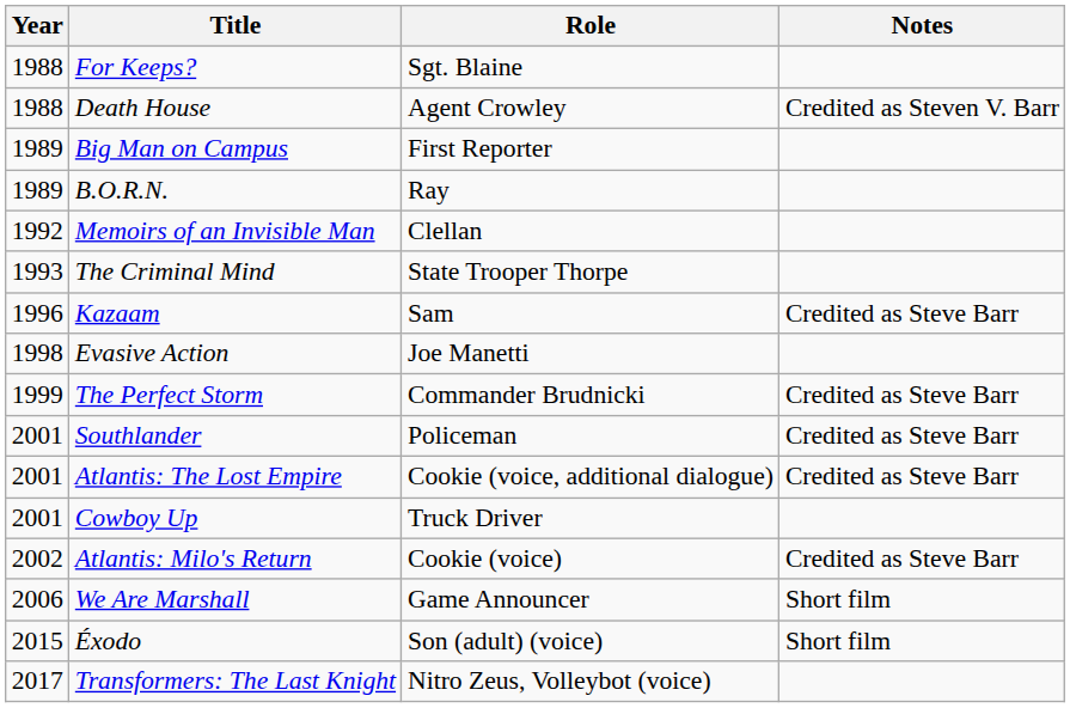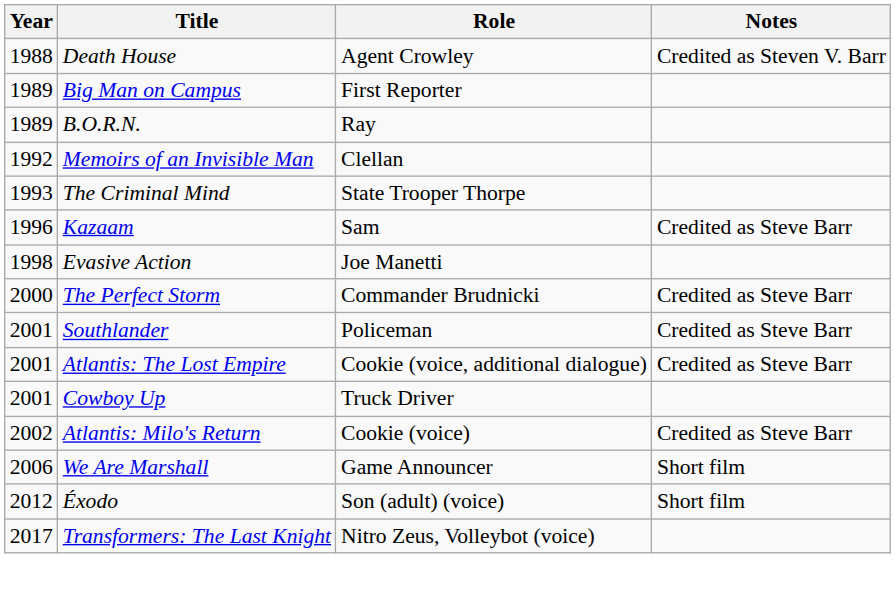 <table class="wikitable sortable">
 <tr>
 <th>Year</th>
 <th>Title</th>
 <th>Role</th>
 <th>Notes</th>
-</tr>
-<tr>
-<td>1988</td>
-<td><em><a href='#'>For Keeps?</a></em></td>
-<td>Sgt. Blaine</td>
-<td></td>
 </tr>
 <tr>
 <td>1988</td>
 <td><em>Death House</em></td>
 <td>Agent Crowley</td>
 <td>Credited as Steven V. Barr</td>
 </tr>
 <tr>
 <td>1989</td>
 <td><em><a href='#'>Big Man on Campus</a></em></td>
 <td>First Reporter</td>
 <td></td>
 </tr>
 <tr>
 <td>1989</td>
 <td><em>B.O.R.N.</em></td>
 <td>Ray</td>
 <td></td>
 </tr>
 <tr>
 <td>1992</td>
 <td><em><a href='#'>Memoirs of an Invisible Man</a></em></td>
 <td>Clellan</td>
 <td></td>
 </tr>
 <tr>
 <td>1993</td>
 <td><em>The Criminal Mind</em></td>
 <td>State Trooper Thorpe</td>
 <td></td>
 </tr>
 <tr>
 <td>1996</td>
 <td><em><a href='#'>Kazaam</a></em></td>
 <td>Sam</td>
 <td>Credited as Steve Barr</td>
 </tr>
 <tr>
 <td>1998</td>
 <td><em>Evasive Action</em></td>
 <td>Joe Manetti</td>
 <td></td>
 </tr>
 <tr>
-<td>1999</td>
+<td>2000</td>
 <td><em><a href='#'>The Perfect Storm</a></em></td>
 <td>Commander Brudnicki</td>
 <td>Credited as Steve Barr</td>
 </tr>
 <tr>
 <td>2001</td>
 <td><em><a href='#'>Southlander</a></em></td>
 <td>Policeman</td>
 <td>Credited as Steve Barr</td>
 </tr>
 <tr>
 <td>2001</td>
 <td><em><a href='#'>Atlantis: The Lost Empire</a></em></td>
 <td>Cookie (voice, additional dialogue)</td>
 <td>Credited as Steve Barr</td>
 </tr>
 <tr>
 <td>2001</td>
 <td><em><a href='#'>Cowboy Up</a></em></td>
 <td>Truck Driver</td>
 <td></td>
 </tr>
 <tr>
 <td>2002</td>
 <td><em><a href='#'>Atlantis: Milo's Return</a></em></td>
 <td>Cookie (voice)</td>
 <td>Credited as Steve Barr</td>
 </tr>
 <tr>
 <td>2006</td>
 <td><em><a href='#'>We Are Marshall</a></em></td>
 <td>Game Announcer</td>
 <td>Short film</td>
 </tr>
 <tr>
-<td>2015</td>
+<td>2012</td>
 <td><em>Éxodo</em></td>
 <td>Son (adult) (voice)</td>
 <td>Short film</td>
 </tr>
 <tr>
 <td>2017</td>
 <td><em><a href='#'>Transformers: The Last Knight</a></em></td>
 <td>Nitro Zeus, Volleybot (voice)</td>
 <td></td>
 </tr>
 </table>
